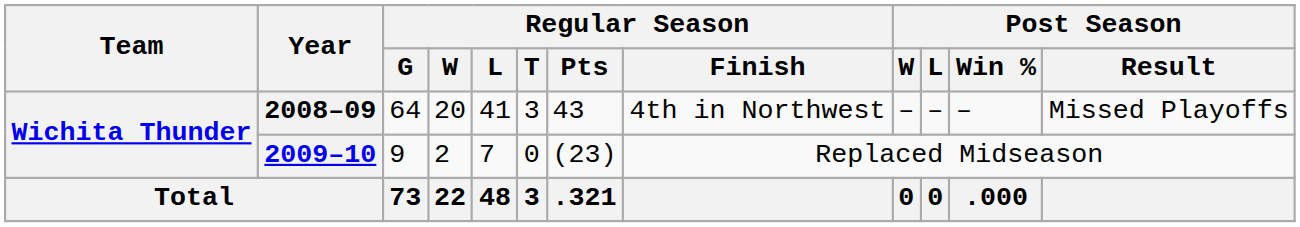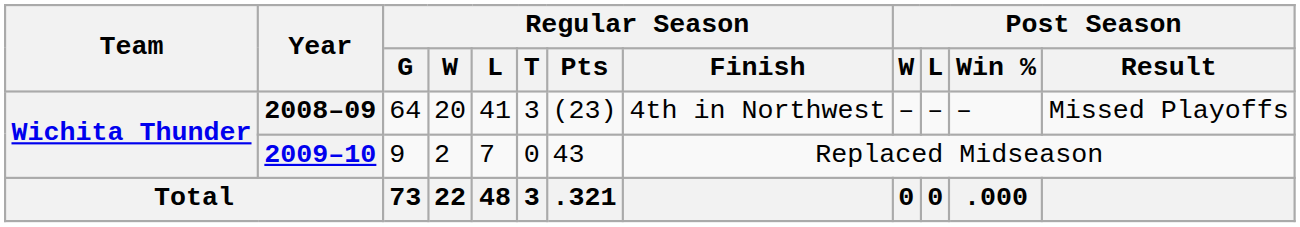 <table class="wikitable" style="font-size: 95%; text-align:centre;">
 <tr>
 <th rowspan="2">Team</th>
 <th rowspan="2">Year</th>
 <th colspan="6">Regular Season</th>
 <th colspan="4">Post Season</th>
 </tr>
 <tr>
 <th>G</th>
 <th>W</th>
 <th>L</th>
 <th>T</th>
 <th>Pts</th>
 <th>Finish</th>
 <th>W</th>
 <th>L</th>
 <th>Win %</th>
 <th>Result</th>
 </tr>
 <tr>
 <th rowspan="2"><a href='#'>Wichita Thunder</a></th>
 <th>2008–09</th>
 <td>64</td>
 <td>20</td>
 <td>41</td>
 <td>3</td>
-<td>43</td>
+<td>(23)</td>
 <td>4th in Northwest</td>
 <td>–</td>
 <td>–</td>
 <td>–</td>
 <td>Missed Playoffs</td>
 </tr>
 <tr>
 <th><a href='#'>2009–10</a></th>
 <td>9</td>
 <td>2</td>
 <td>7</td>
 <td>0</td>
-<td>(23)</td>
+<td>43</td>
 <td colspan="5" align=center>Replaced Midseason</td>
 </tr>
 <tr>
 <th colspan="2">Total</th>
 <th>73</th>
 <th>22</th>
 <th>48</th>
 <th>3</th>
 <th>.321</th>
 <th></th>
 <th>0</th>
 <th>0</th>
 <th>.000</th>
 <th></th>
 </tr>
 </table>
